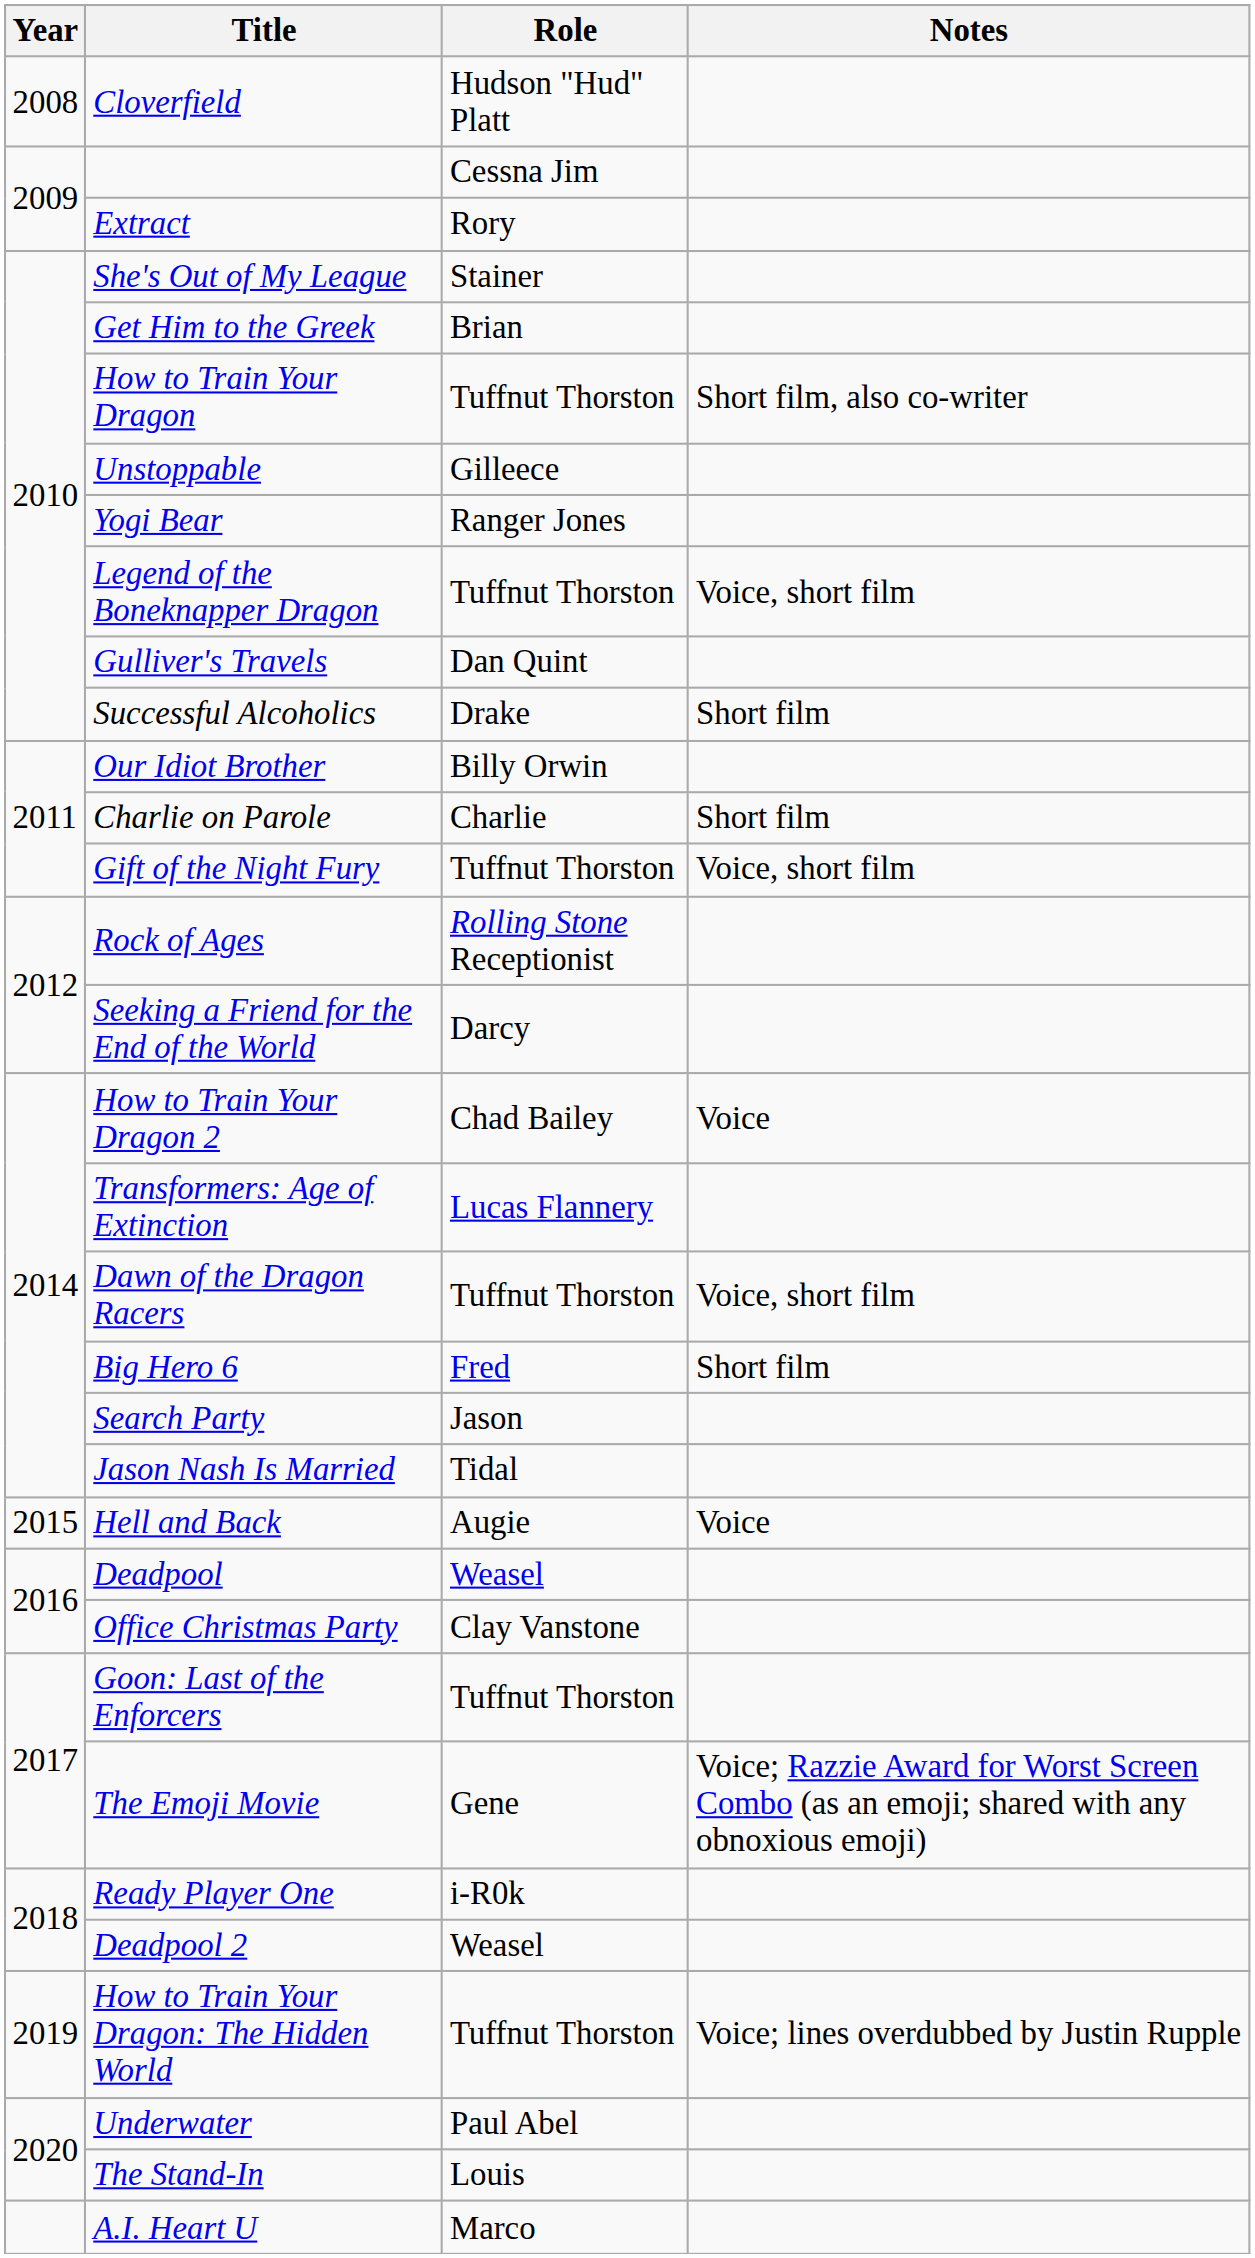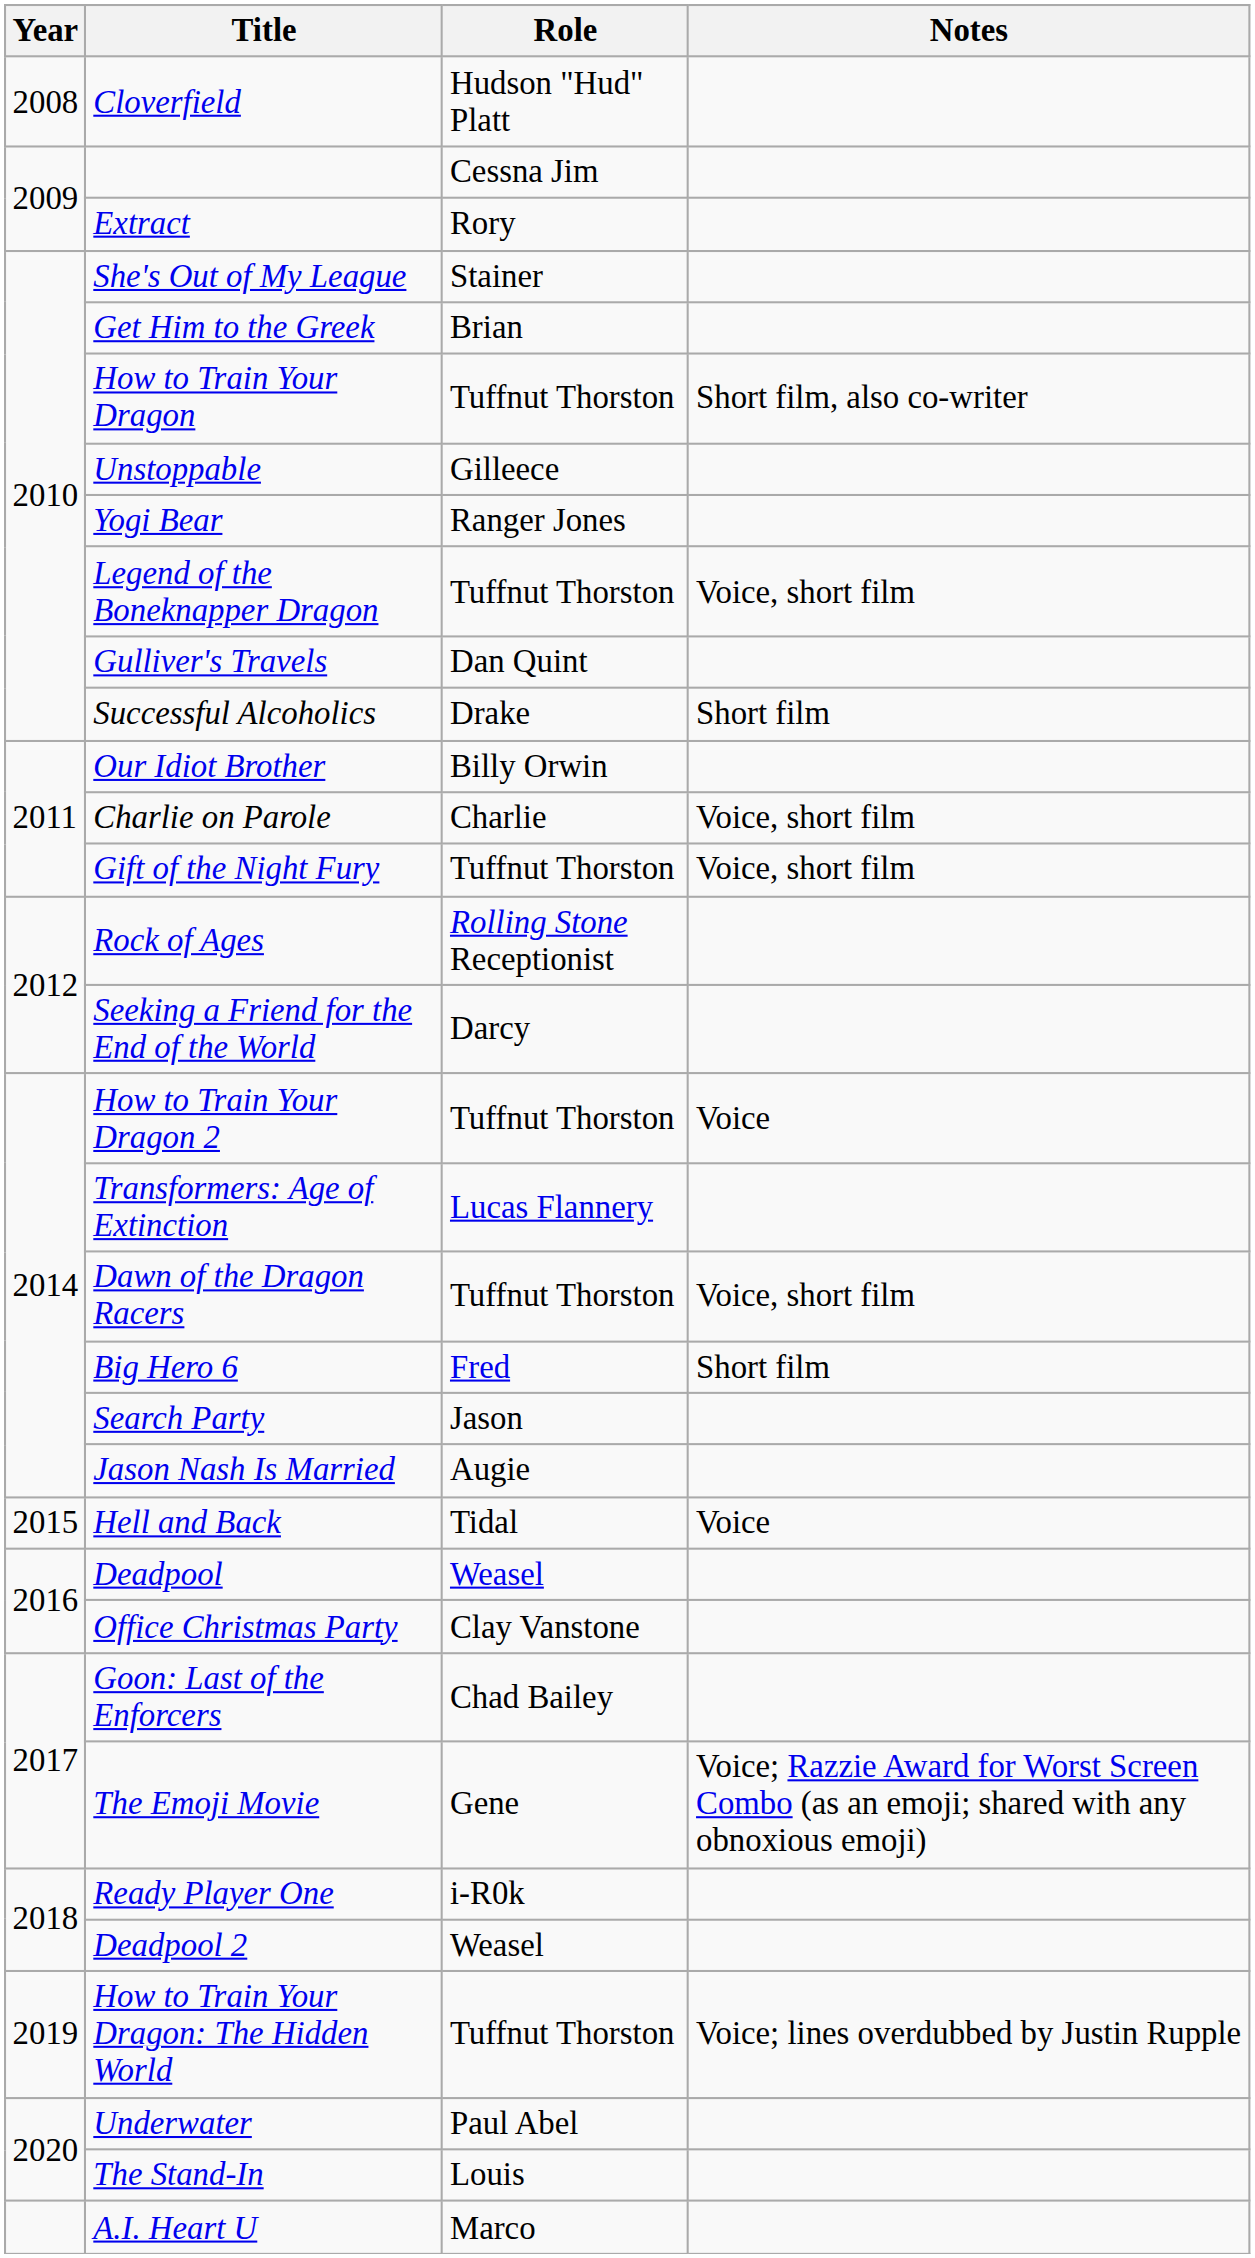 <table class="wikitable sortable">
 <tr>
 <th>Year</th>
 <th>Title</th>
 <th>Role</th>
 <th class="unsortable">Notes</th>
 </tr>
 <tr>
 <td>2008</td>
 <td><em><a href='#'>Cloverfield</a></em></td>
 <td>Hudson "Hud" Platt</td>
 <td></td>
 </tr>
 <tr>
 <td rowspan="2">2009</td>
 <td><em></em></td>
 <td>Cessna Jim</td>
 <td></td>
 </tr>
 <tr>
 <td><em><a href='#'>Extract</a></em></td>
 <td>Rory</td>
 <td></td>
 </tr>
 <tr>
 <td rowspan="8">2010</td>
 <td><em><a href='#'>She's Out of My League</a></em></td>
 <td>Stainer</td>
 <td></td>
 </tr>
 <tr>
 <td><em><a href='#'>Get Him to the Greek</a></em></td>
 <td>Brian</td>
 <td></td>
 </tr>
 <tr>
 <td><em><a href='#'>How to Train Your Dragon</a></em></td>
 <td>Tuffnut Thorston</td>
 <td>Short film, also co-writer</td>
 </tr>
 <tr>
 <td><em><a href='#'>Unstoppable</a></em></td>
 <td>Gilleece</td>
 <td></td>
 </tr>
 <tr>
 <td><em><a href='#'>Yogi Bear</a></em></td>
 <td>Ranger Jones</td>
 <td></td>
 </tr>
 <tr>
 <td><em><a href='#'>Legend of the Boneknapper Dragon</a></em></td>
 <td>Tuffnut Thorston</td>
 <td>Voice, short film</td>
 </tr>
 <tr>
 <td><em><a href='#'>Gulliver's Travels</a></em></td>
 <td>Dan Quint</td>
 <td></td>
 </tr>
 <tr>
 <td><em>Successful Alcoholics</em></td>
 <td>Drake</td>
 <td>Short film</td>
 </tr>
 <tr>
 <td rowspan="3">2011</td>
 <td><em><a href='#'>Our Idiot Brother</a></em></td>
 <td>Billy Orwin</td>
 <td></td>
 </tr>
 <tr>
 <td><em>Charlie on Parole</em></td>
 <td>Charlie</td>
-<td>Short film</td>
+<td>Voice, short film</td>
 </tr>
 <tr>
 <td><em><a href='#'>Gift of the Night Fury</a></em></td>
 <td>Tuffnut Thorston</td>
 <td>Voice, short film</td>
 </tr>
 <tr>
 <td rowspan="2">2012</td>
 <td><em><a href='#'>Rock of Ages</a></em></td>
 <td><em><a href='#'>Rolling Stone</a></em> Receptionist</td>
 <td></td>
 </tr>
 <tr>
 <td><em><a href='#'>Seeking a Friend for the End of the World</a></em></td>
 <td>Darcy</td>
 <td></td>
 </tr>
 <tr>
 <td rowspan="6">2014</td>
 <td><em><a href='#'>How to Train Your Dragon 2</a></em></td>
-<td>Chad Bailey</td>
+<td>Tuffnut Thorston</td>
 <td>Voice</td>
 </tr>
 <tr>
 <td><em><a href='#'>Transformers: Age of Extinction</a></em></td>
 <td><a href='#'>Lucas Flannery</a></td>
 <td></td>
 </tr>
 <tr>
 <td><em><a href='#'>Dawn of the Dragon Racers</a></em></td>
 <td>Tuffnut Thorston</td>
 <td>Voice, short film</td>
 </tr>
 <tr>
 <td><em><a href='#'>Big Hero 6</a></em></td>
 <td><a href='#'>Fred</a></td>
 <td>Short film</td>
 </tr>
 <tr>
 <td><em><a href='#'>Search Party</a></em></td>
 <td>Jason</td>
 <td></td>
 </tr>
 <tr>
 <td><em><a href='#'>Jason Nash Is Married</a></em></td>
-<td>Tidal</td>
+<td>Augie</td>
 <td></td>
 </tr>
 <tr>
 <td>2015</td>
 <td><em><a href='#'>Hell and Back</a></em></td>
-<td>Augie</td>
+<td>Tidal</td>
 <td>Voice</td>
 </tr>
 <tr>
 <td rowspan="2">2016</td>
 <td><em><a href='#'>Deadpool</a></em></td>
 <td><a href='#'>Weasel</a></td>
 <td></td>
 </tr>
 <tr>
 <td><em><a href='#'>Office Christmas Party</a></em></td>
 <td>Clay Vanstone</td>
 <td></td>
 </tr>
 <tr>
 <td rowspan="2">2017</td>
 <td><em><a href='#'>Goon: Last of the Enforcers</a></em></td>
-<td>Tuffnut Thorston</td>
+<td>Chad Bailey</td>
 <td></td>
 </tr>
 <tr>
 <td><em><a href='#'>The Emoji Movie</a></em></td>
 <td>Gene</td>
 <td>Voice; <a href='#'>Razzie Award for Worst Screen Combo</a> (as an emoji; shared with any obnoxious emoji)</td>
 </tr>
 <tr>
 <td rowspan="2">2018</td>
 <td><em><a href='#'>Ready Player One</a></em></td>
 <td>i-R0k</td>
 <td></td>
 </tr>
 <tr>
 <td><em><a href='#'>Deadpool 2</a></em></td>
 <td>Weasel</td>
 <td></td>
 </tr>
 <tr>
 <td>2019</td>
 <td><em><a href='#'>How to Train Your Dragon: The Hidden World</a></em></td>
 <td>Tuffnut Thorston</td>
 <td>Voice; lines overdubbed by Justin Rupple</td>
 </tr>
 <tr>
 <td rowspan="2">2020</td>
 <td><em> <a href='#'>Underwater</a></em></td>
 <td>Paul Abel</td>
 <td></td>
 </tr>
 <tr>
 <td><em><a href='#'>The Stand-In</a></em></td>
 <td>Louis</td>
 <td></td>
 </tr>
 <tr>
 <td></td>
 <td><em><a href='#'>A.I. Heart U</a></em></td>
 <td>Marco</td>
 <td></td>
 </tr>
 </table>
